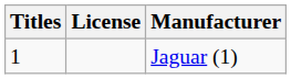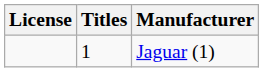 <table class="wikitable sortable">
 <tr>
+<th>License</th>
 <th>Titles</th>
-<th>License</th>
 <th>Manufacturer</th>
 </tr>
 <tr>
+<td></td>
 <td>1</td>
-<td></td>
 <td><a href='#'>Jaguar</a> (1)</td>
 </tr>
 </table>
